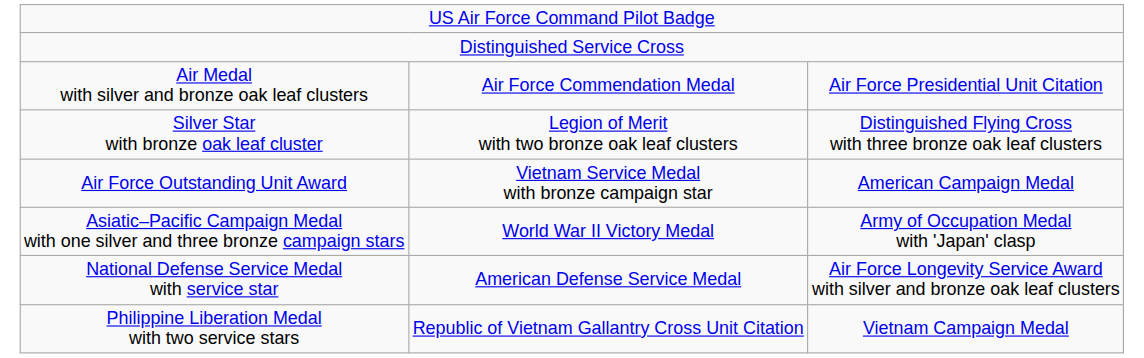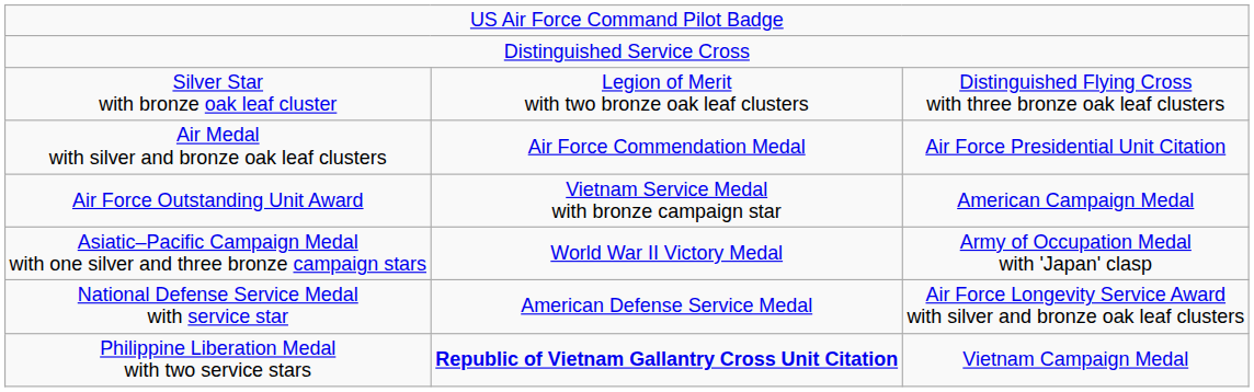 <table class="wikitable" style="margin:1em auto; text-align:center;">
 <tr>
 <td colspan="3"><a href='#'>US Air Force Command Pilot Badge</a></td>
 </tr>
 <tr>
 <td colspan="3"><a href='#'>Distinguished Service Cross</a></td>
 </tr>
 <tr>
+<td><a href='#'>Silver Star</a><br>with bronze <a href='#'>oak leaf cluster</a></td>
+<td><a href='#'>Legion of Merit</a><br>with two bronze oak leaf clusters</td>
+<td><a href='#'>Distinguished Flying Cross</a><br>with three bronze oak leaf clusters</td>
+</tr>
+<tr>
 <td><a href='#'>Air Medal</a><br>with silver and bronze oak leaf clusters</td>
 <td><a href='#'>Air Force Commendation Medal</a></td>
 <td><a href='#'>Air Force Presidential Unit Citation</a></td>
-</tr>
-<tr>
-<td><a href='#'>Silver Star</a><br>with bronze <a href='#'>oak leaf cluster</a></td>
-<td><a href='#'>Legion of Merit</a><br>with two bronze oak leaf clusters</td>
-<td><a href='#'>Distinguished Flying Cross</a><br>with three bronze oak leaf clusters</td>
 </tr>
 <tr>
 <td><a href='#'>Air Force Outstanding Unit Award</a></td>
 <td><a href='#'>Vietnam Service Medal</a><br>with bronze campaign star</td>
 <td><a href='#'>American Campaign Medal</a></td>
 </tr>
 <tr>
 <td><a href='#'>Asiatic–Pacific Campaign Medal</a><br>with one silver and three bronze <a href='#'>campaign stars</a></td>
 <td><a href='#'>World War II Victory Medal</a></td>
 <td><a href='#'>Army of Occupation Medal</a><br>with 'Japan' clasp</td>
 </tr>
 <tr>
 <td><a href='#'>National Defense Service Medal</a><br>with <a href='#'>service star</a></td>
 <td><a href='#'>American Defense Service Medal</a></td>
 <td><a href='#'>Air Force Longevity Service Award</a><br>with silver and bronze oak leaf clusters</td>
 </tr>
 <tr>
 <td><a href='#'>Philippine Liberation Medal</a><br>with two service stars</td>
-<td><a href='#'>Republic of Vietnam Gallantry Cross Unit Citation</a></td>
+<td><strong><a href='#'>Republic of Vietnam Gallantry Cross Unit Citation</a></strong></td>
 <td><a href='#'>Vietnam Campaign Medal</a></td>
 </tr>
 </table>
